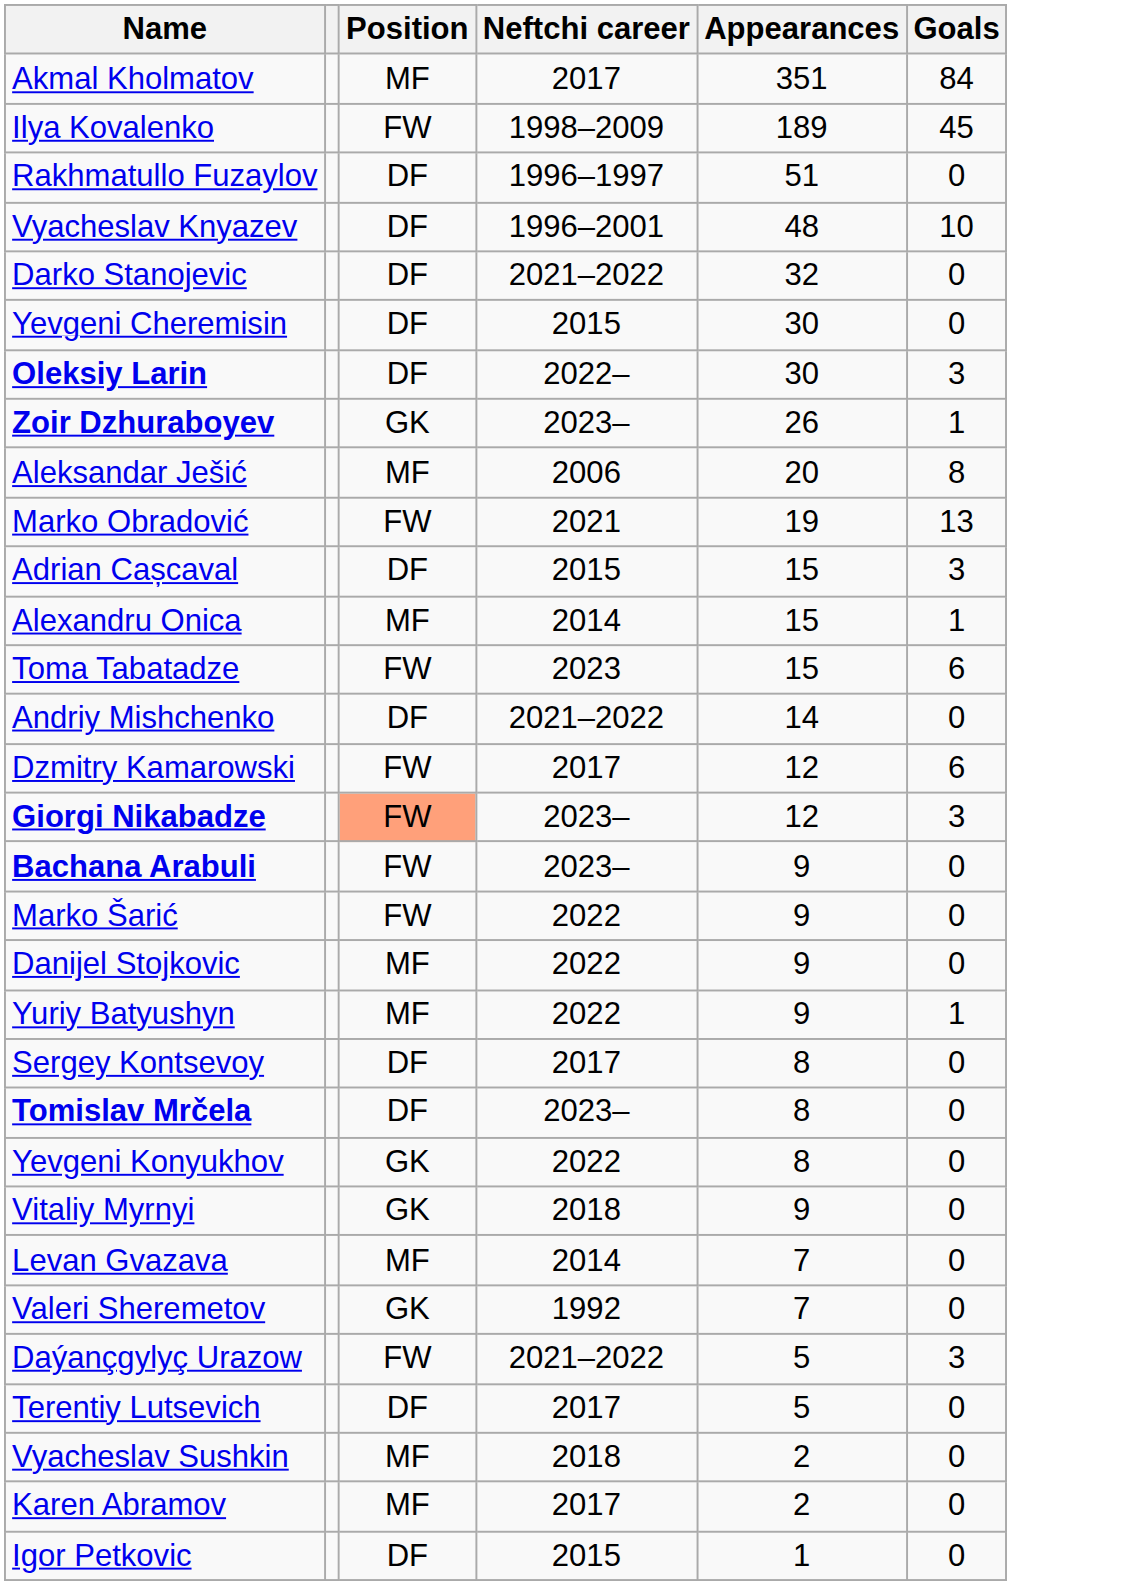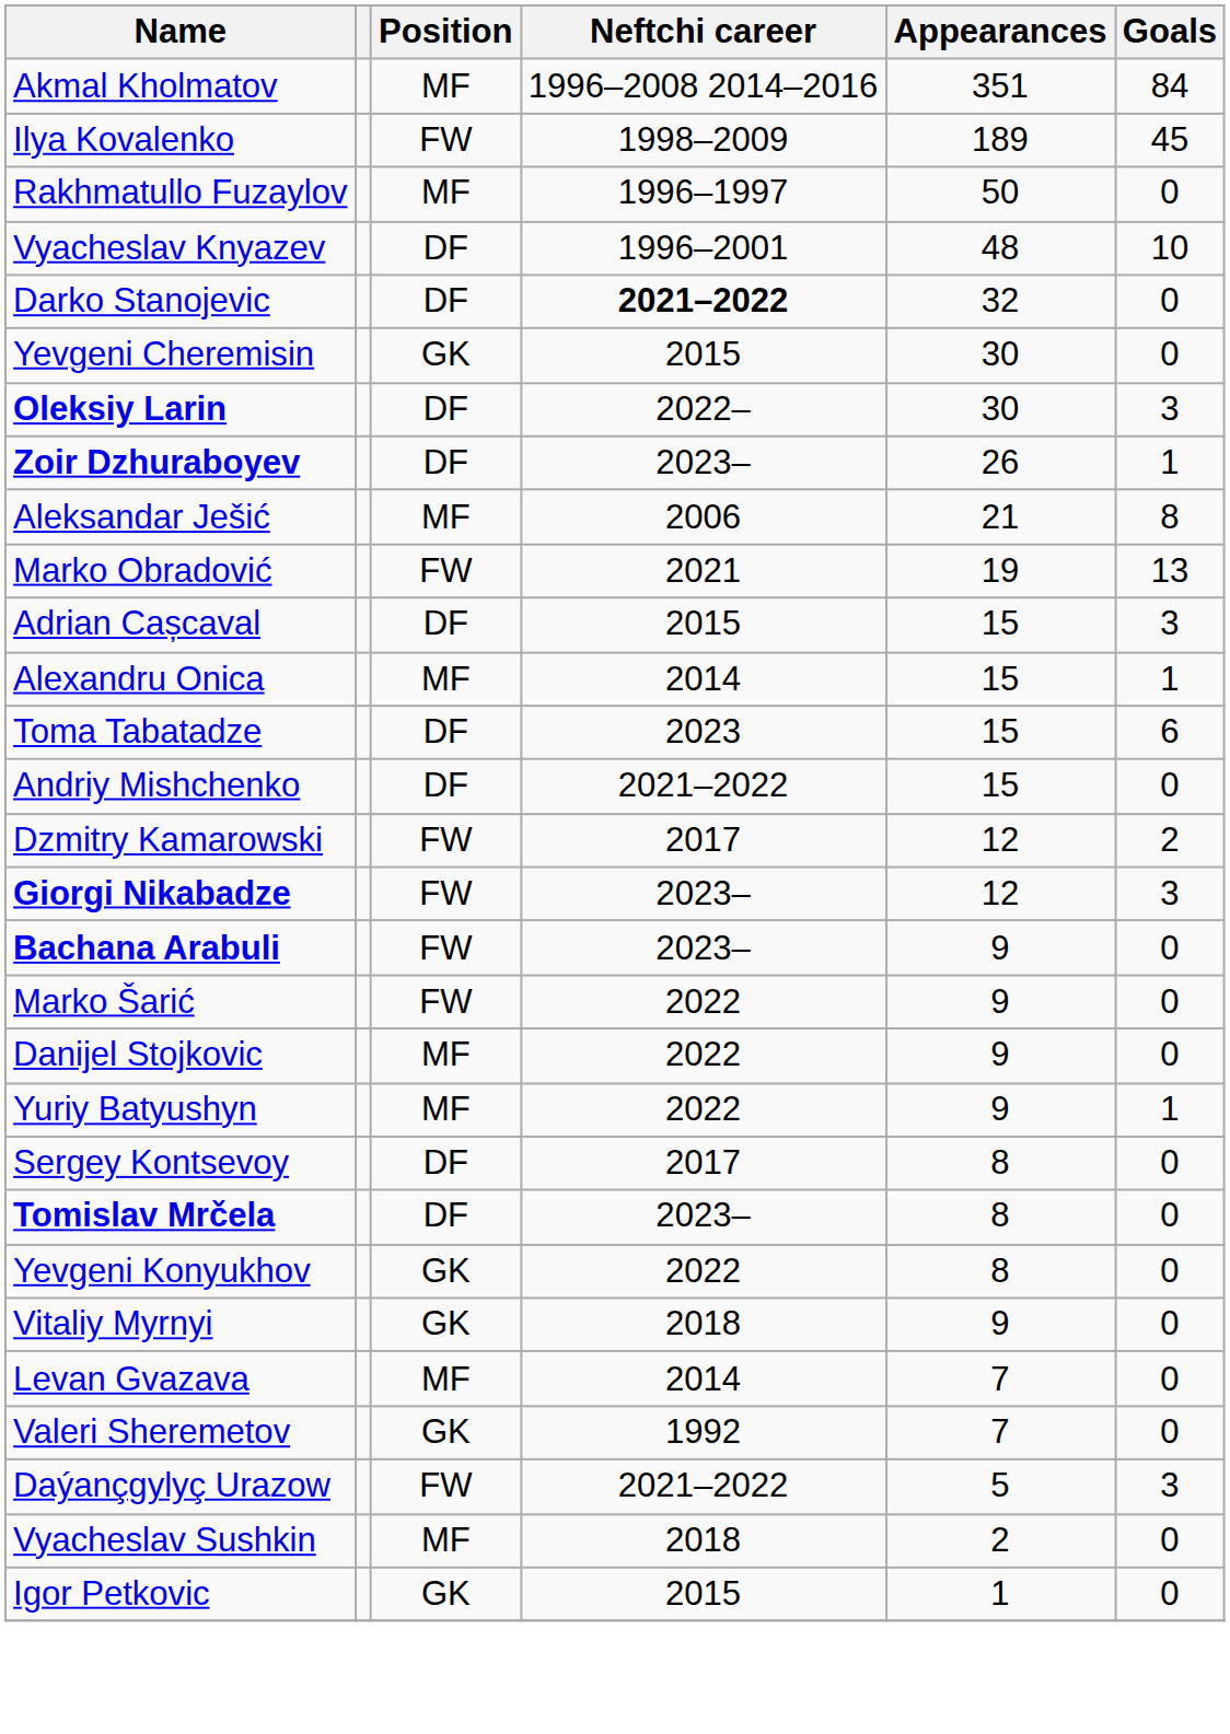 <table class="wikitable sortable" style="text-align:center;">
 <tr>
 <th>Name</th>
 <th></th>
 <th>Position</th>
 <th>Neftchi career</th>
 <th>Appearances</th>
 <th>Goals</th>
 </tr>
 <tr>
 <td align="left"><a href='#'>Akmal Kholmatov</a></td>
 <td></td>
 <td>MF</td>
-<td>2017</td>
+<td>1996–2008 2014–2016</td>
 <td>351</td>
 <td>84</td>
 </tr>
 <tr>
 <td align="left"><a href='#'>Ilya Kovalenko</a></td>
 <td></td>
 <td>FW</td>
 <td>1998–2009</td>
 <td>189</td>
 <td>45</td>
 </tr>
 <tr>
 <td align="left"><a href='#'>Rakhmatullo Fuzaylov</a></td>
 <td></td>
-<td>DF</td>
+<td>MF</td>
 <td>1996–1997</td>
-<td>51</td>
+<td>50</td>
 <td>0</td>
 </tr>
 <tr>
 <td align="left"><a href='#'>Vyacheslav Knyazev</a></td>
 <td></td>
 <td>DF</td>
 <td>1996–2001</td>
 <td>48</td>
 <td>10</td>
 </tr>
 <tr>
 <td align="left"><a href='#'>Darko Stanojevic</a></td>
 <td></td>
 <td>DF</td>
-<td>2021–2022</td>
+<td><strong>2021–2022</strong></td>
 <td>32</td>
 <td>0</td>
 </tr>
 <tr>
 <td align="left"><a href='#'>Yevgeni Cheremisin</a></td>
 <td></td>
-<td>DF</td>
+<td>GK</td>
 <td>2015</td>
 <td>30</td>
 <td>0</td>
 </tr>
 <tr>
 <td align="left"><strong><a href='#'>Oleksiy Larin</a></strong></td>
 <td></td>
 <td>DF</td>
 <td>2022–</td>
 <td>30</td>
 <td>3</td>
 </tr>
 <tr>
 <td align="left"><strong><a href='#'>Zoir Dzhuraboyev</a></strong></td>
 <td></td>
-<td>GK</td>
+<td>DF</td>
 <td>2023–</td>
 <td>26</td>
 <td>1</td>
 </tr>
 <tr>
 <td align="left"><a href='#'>Aleksandar Ješić</a></td>
 <td></td>
 <td>MF</td>
 <td>2006</td>
-<td>20</td>
+<td>21</td>
 <td>8</td>
 </tr>
 <tr>
 <td align="left"><a href='#'>Marko Obradović</a></td>
 <td></td>
 <td>FW</td>
 <td>2021</td>
 <td>19</td>
 <td>13</td>
 </tr>
 <tr>
 <td align="left"><a href='#'>Adrian Cașcaval</a></td>
 <td></td>
 <td>DF</td>
 <td>2015</td>
 <td>15</td>
 <td>3</td>
 </tr>
 <tr>
 <td align="left"><a href='#'>Alexandru Onica</a></td>
 <td></td>
 <td>MF</td>
 <td>2014</td>
 <td>15</td>
 <td>1</td>
 </tr>
 <tr>
 <td align="left"><a href='#'>Toma Tabatadze</a></td>
 <td></td>
-<td>FW</td>
+<td>DF</td>
 <td>2023</td>
 <td>15</td>
 <td>6</td>
 </tr>
 <tr>
 <td align="left"><a href='#'>Andriy Mishchenko</a></td>
 <td></td>
 <td>DF</td>
 <td>2021–2022</td>
-<td>14</td>
+<td>15</td>
 <td>0</td>
 </tr>
 <tr>
 <td align="left"><a href='#'>Dzmitry Kamarowski</a></td>
 <td></td>
 <td>FW</td>
 <td>2017</td>
 <td>12</td>
-<td>6</td>
+<td>2</td>
 </tr>
 <tr>
 <td align="left"><strong><a href='#'>Giorgi Nikabadze</a></strong></td>
 <td></td>
-<td style="background: lightsalmon;">FW</td>
+<td>FW</td>
 <td>2023–</td>
 <td>12</td>
 <td>3</td>
 </tr>
 <tr>
 <td align="left"><strong><a href='#'>Bachana Arabuli</a></strong></td>
 <td></td>
 <td>FW</td>
 <td>2023–</td>
 <td>9</td>
 <td>0</td>
 </tr>
 <tr>
 <td align="left"><a href='#'>Marko Šarić</a></td>
 <td></td>
 <td>FW</td>
 <td>2022</td>
 <td>9</td>
 <td>0</td>
 </tr>
 <tr>
 <td align="left"><a href='#'>Danijel Stojkovic</a></td>
 <td></td>
 <td>MF</td>
 <td>2022</td>
 <td>9</td>
 <td>0</td>
 </tr>
 <tr>
 <td align="left"><a href='#'>Yuriy Batyushyn</a></td>
 <td></td>
 <td>MF</td>
 <td>2022</td>
 <td>9</td>
 <td>1</td>
 </tr>
 <tr>
 <td align="left"><a href='#'>Sergey Kontsevoy</a></td>
 <td></td>
 <td>DF</td>
 <td>2017</td>
 <td>8</td>
 <td>0</td>
 </tr>
 <tr>
 <td align="left"><strong><a href='#'>Tomislav Mrčela</a></strong></td>
 <td></td>
 <td>DF</td>
 <td>2023–</td>
 <td>8</td>
 <td>0</td>
 </tr>
 <tr>
 <td align="left"><a href='#'>Yevgeni Konyukhov</a></td>
 <td></td>
 <td>GK</td>
 <td>2022</td>
 <td>8</td>
 <td>0</td>
 </tr>
 <tr>
 <td align="left"><a href='#'>Vitaliy Myrnyi</a></td>
 <td></td>
 <td>GK</td>
 <td>2018</td>
 <td>9</td>
 <td>0</td>
 </tr>
 <tr>
 <td align="left"><a href='#'>Levan Gvazava</a></td>
 <td></td>
 <td>MF</td>
 <td>2014</td>
 <td>7</td>
 <td>0</td>
 </tr>
 <tr>
 <td align="left"><a href='#'>Valeri Sheremetov</a></td>
 <td></td>
 <td>GK</td>
 <td>1992</td>
 <td>7</td>
 <td>0</td>
 </tr>
 <tr>
 <td align="left"><a href='#'>Daýançgylyç Urazow</a></td>
 <td></td>
 <td>FW</td>
 <td>2021–2022</td>
 <td>5</td>
 <td>3</td>
 </tr>
 <tr>
-<td align="left"><a href='#'>Terentiy Lutsevich</a></td>
-<td></td>
-<td>DF</td>
-<td>2017</td>
-<td>5</td>
-<td>0</td>
-</tr>
-<tr>
 <td align="left"><a href='#'>Vyacheslav Sushkin</a></td>
 <td></td>
 <td>MF</td>
 <td>2018</td>
 <td>2</td>
 <td>0</td>
 </tr>
 <tr>
-<td align="left"><a href='#'>Karen Abramov</a></td>
-<td></td>
-<td>MF</td>
-<td>2017</td>
-<td>2</td>
-<td>0</td>
-</tr>
-<tr>
 <td align="left"><a href='#'>Igor Petkovic</a></td>
 <td></td>
-<td>DF</td>
+<td>GK</td>
 <td>2015</td>
 <td>1</td>
 <td>0</td>
 </tr>
 <tr>
 </tr>
 </table>
